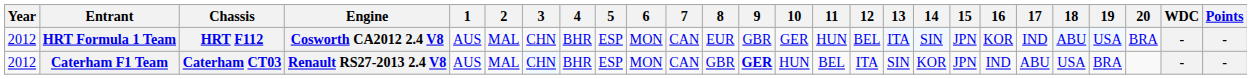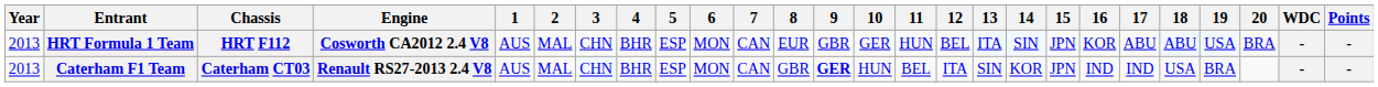 <table class="wikitable" style="font-size: 85%; text-align: center">
 <tr>
 <th>Year</th>
 <th>Entrant</th>
 <th>Chassis</th>
 <th>Engine</th>
 <th>1</th>
 <th>2</th>
 <th>3</th>
 <th>4</th>
 <th>5</th>
 <th>6</th>
 <th>7</th>
 <th>8</th>
 <th>9</th>
 <th>10</th>
 <th>11</th>
 <th>12</th>
 <th>13</th>
 <th>14</th>
 <th>15</th>
 <th>16</th>
 <th>17</th>
 <th>18</th>
 <th>19</th>
 <th>20</th>
 <th>WDC</th>
 <th><a href='#'>Points</a></th>
 </tr>
 <tr>
-<td><a href='#'>2012</a></td>
+<td><a href='#'>2013</a></td>
 <th nowrap><a href='#'>HRT Formula 1 Team</a></th>
 <th nowrap><a href='#'>HRT</a> <a href='#'>F112</a></th>
 <th nowrap><a href='#'>Cosworth</a> CA2012 2.4 <a href='#'>V8</a></th>
 <td><a href='#'>AUS</a></td>
 <td><a href='#'>MAL</a></td>
 <td><a href='#'>CHN</a></td>
 <td><a href='#'>BHR</a></td>
 <td><a href='#'>ESP</a></td>
 <td><a href='#'>MON</a></td>
 <td><a href='#'>CAN</a></td>
 <td><a href='#'>EUR</a></td>
 <td><a href='#'>GBR</a></td>
 <td><a href='#'>GER</a></td>
 <td><a href='#'>HUN</a></td>
 <td><a href='#'>BEL</a></td>
 <td style="background:#F1F8FF;"><a href='#'>ITA</a><br></td>
 <td style="background:#F1F8FF;"><a href='#'>SIN</a><br></td>
 <td><a href='#'>JPN</a></td>
 <td><a href='#'>KOR</a></td>
-<td><a href='#'>IND</a></td>
+<td><a href='#'>ABU</a></td>
 <td style="background:#F1F8FF;"><a href='#'>ABU</a><br></td>
 <td style="background:#F1F8FF;"><a href='#'>USA</a><br></td>
 <td><a href='#'>BRA</a></td>
 <th>-</th>
 <th>-</th>
 </tr>
 <tr>
-<td><a href='#'>2012</a></td>
+<td><a href='#'>2013</a></td>
 <th nowrap><a href='#'>Caterham F1 Team</a></th>
 <th nowrap><a href='#'>Caterham</a> <a href='#'>CT03</a></th>
 <th nowrap><a href='#'>Renault</a> RS27-2013 2.4 <a href='#'>V8</a></th>
 <td><a href='#'>AUS</a></td>
 <td><a href='#'>MAL</a></td>
 <td style="background:#F1F8FF;"><a href='#'>CHN</a><br></td>
 <td><a href='#'>BHR</a></td>
 <td><a href='#'>ESP</a></td>
 <td><a href='#'>MON</a></td>
 <td><a href='#'>CAN</a></td>
 <td><a href='#'>GBR</a></td>
 <td><strong><a href='#'>GER</a></strong></td>
 <td><a href='#'>HUN</a></td>
 <td><a href='#'>BEL</a></td>
 <td><a href='#'>ITA</a></td>
 <td><a href='#'>SIN</a></td>
 <td><a href='#'>KOR</a></td>
 <td><a href='#'>JPN</a></td>
 <td><a href='#'>IND</a></td>
-<td><a href='#'>ABU</a></td>
+<td><a href='#'>IND</a></td>
 <td><a href='#'>USA</a></td>
 <td><a href='#'>BRA</a></td>
 <td></td>
 <th>-</th>
 <th>-</th>
 </tr>
 </table>
